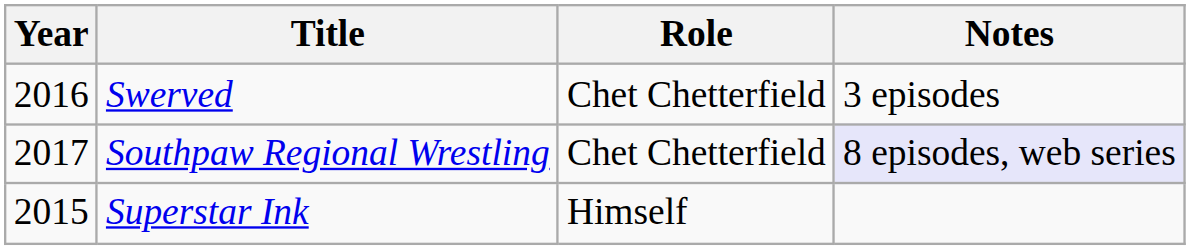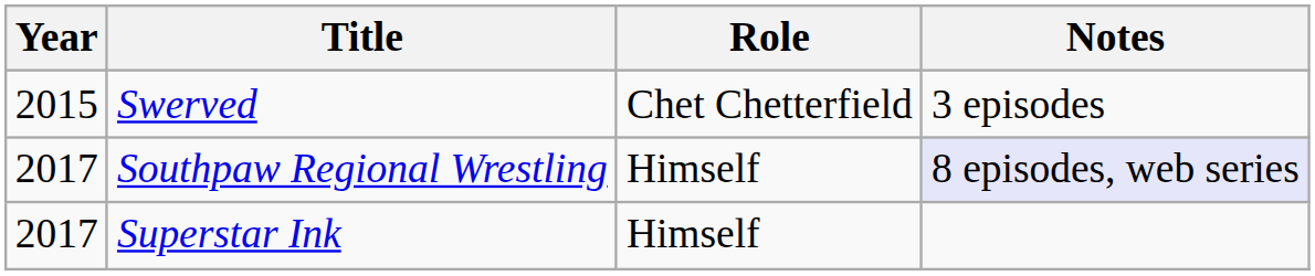 <table class="wikitable sortable">
 <tr>
 <th>Year</th>
 <th>Title</th>
 <th>Role</th>
 <th>Notes</th>
 </tr>
 <tr>
-<td>2016</td>
+<td>2015</td>
 <td><em><a href='#'>Swerved</a></em></td>
 <td>Chet Chetterfield</td>
 <td>3 episodes</td>
 </tr>
 <tr>
 <td>2017</td>
 <td><em><a href='#'>Southpaw Regional Wrestling</a></em></td>
-<td>Chet Chetterfield</td>
+<td>Himself</td>
 <td style="background: lavender;">8 episodes, web series</td>
 </tr>
 <tr>
-<td>2015</td>
+<td>2017</td>
 <td><em><a href='#'>Superstar Ink</a></em></td>
 <td>Himself</td>
 <td></td>
 </tr>
 </table>
